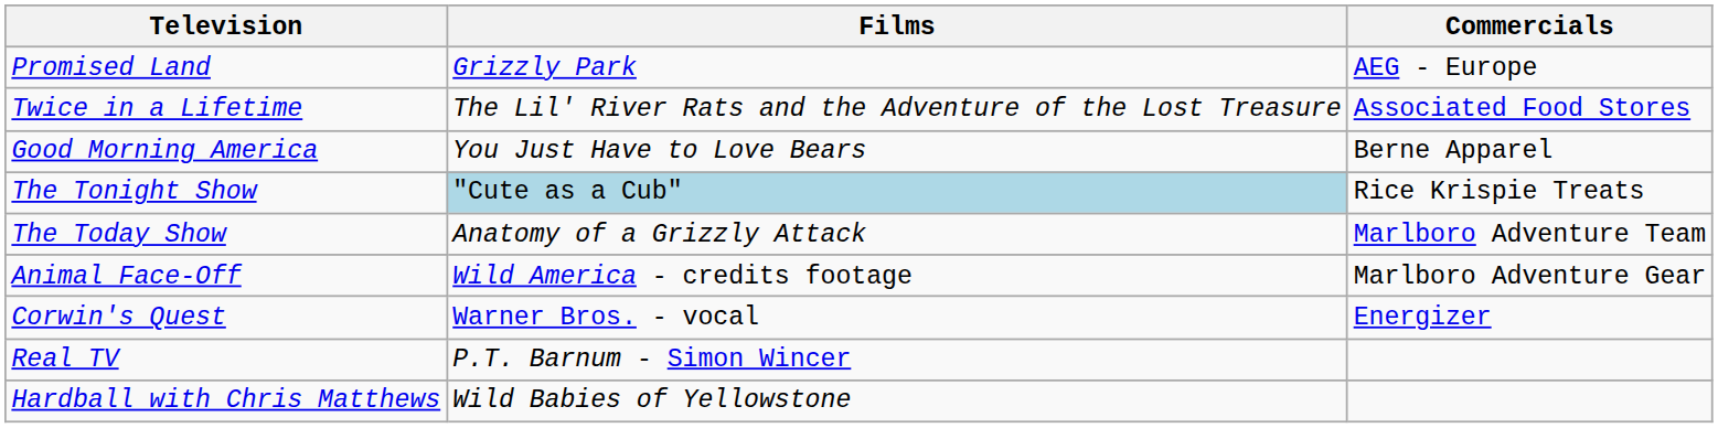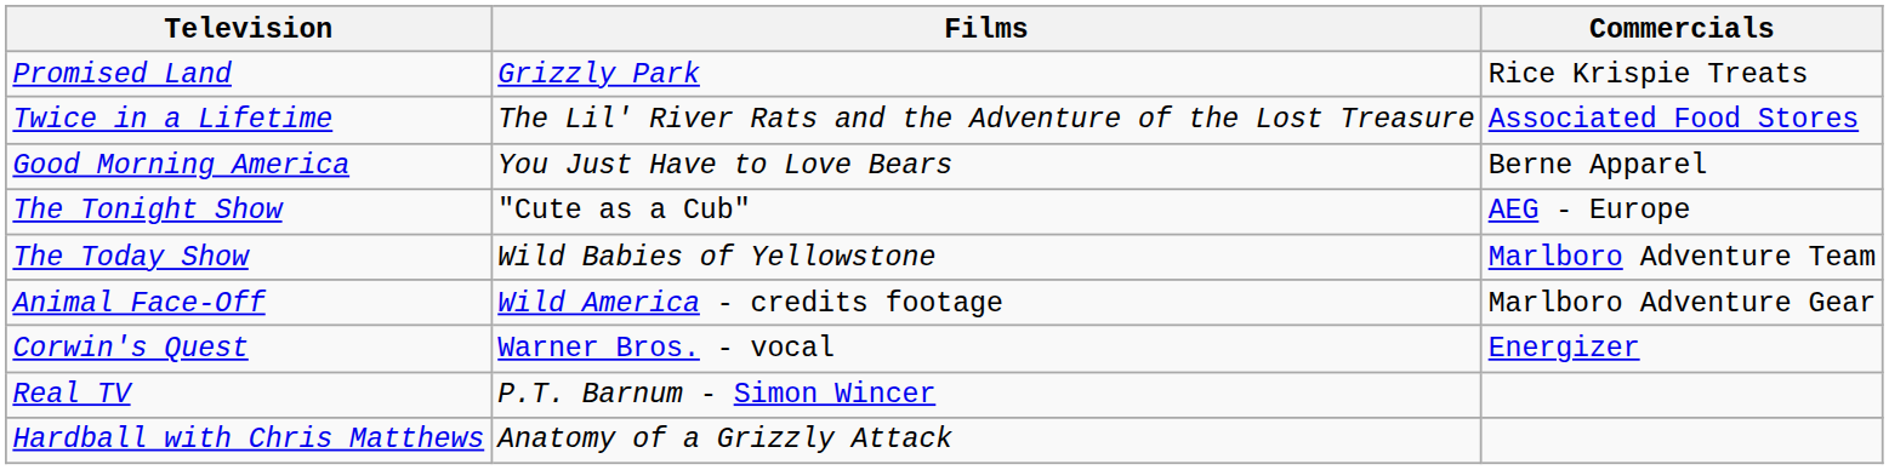 <table class="wikitable">
 <tr>
 <th>Television</th>
 <th>Films</th>
 <th>Commercials</th>
 </tr>
 <tr>
 <td><em><a href='#'>Promised Land</a></em></td>
 <td><em><a href='#'>Grizzly Park</a></em></td>
-<td><a href='#'>AEG</a> - Europe</td>
+<td>Rice Krispie Treats</td>
 </tr>
 <tr>
 <td><em><a href='#'>Twice in a Lifetime</a></em></td>
 <td><em>The Lil' River Rats and the Adventure of the Lost Treasure</em></td>
 <td><a href='#'>Associated Food Stores</a></td>
 </tr>
 <tr>
 <td><em><a href='#'>Good Morning America</a></em></td>
 <td><em>You Just Have to Love Bears</em></td>
 <td>Berne Apparel</td>
 </tr>
 <tr>
 <td><em><a href='#'>The Tonight Show</a></em></td>
-<td style="background: lightblue;">"Cute as a Cub"</td>
-<td>Rice Krispie Treats</td>
+<td>"Cute as a Cub"</td>
+<td><a href='#'>AEG</a> - Europe</td>
 </tr>
 <tr>
 <td><em><a href='#'>The Today Show</a></em></td>
-<td><em>Anatomy of a Grizzly Attack</em></td>
+<td><em>Wild Babies of Yellowstone</em></td>
 <td><a href='#'>Marlboro</a> Adventure Team</td>
 </tr>
 <tr>
 <td><em><a href='#'>Animal Face-Off</a></em></td>
 <td><em><a href='#'>Wild America</a></em> - credits footage</td>
 <td>Marlboro Adventure Gear</td>
 </tr>
 <tr>
 <td><em><a href='#'>Corwin's Quest</a></em></td>
 <td><a href='#'>Warner Bros.</a> - vocal</td>
 <td><a href='#'>Energizer</a></td>
 </tr>
 <tr>
 <td><em><a href='#'>Real TV</a></em></td>
 <td><em>P.T. Barnum</em> - <a href='#'>Simon Wincer</a></td>
 <td></td>
 </tr>
 <tr>
 <td><em><a href='#'>Hardball with Chris Matthews</a></em></td>
-<td><em>Wild Babies of Yellowstone</em></td>
+<td><em>Anatomy of a Grizzly Attack</em></td>
 <td></td>
 </tr>
 </table>
